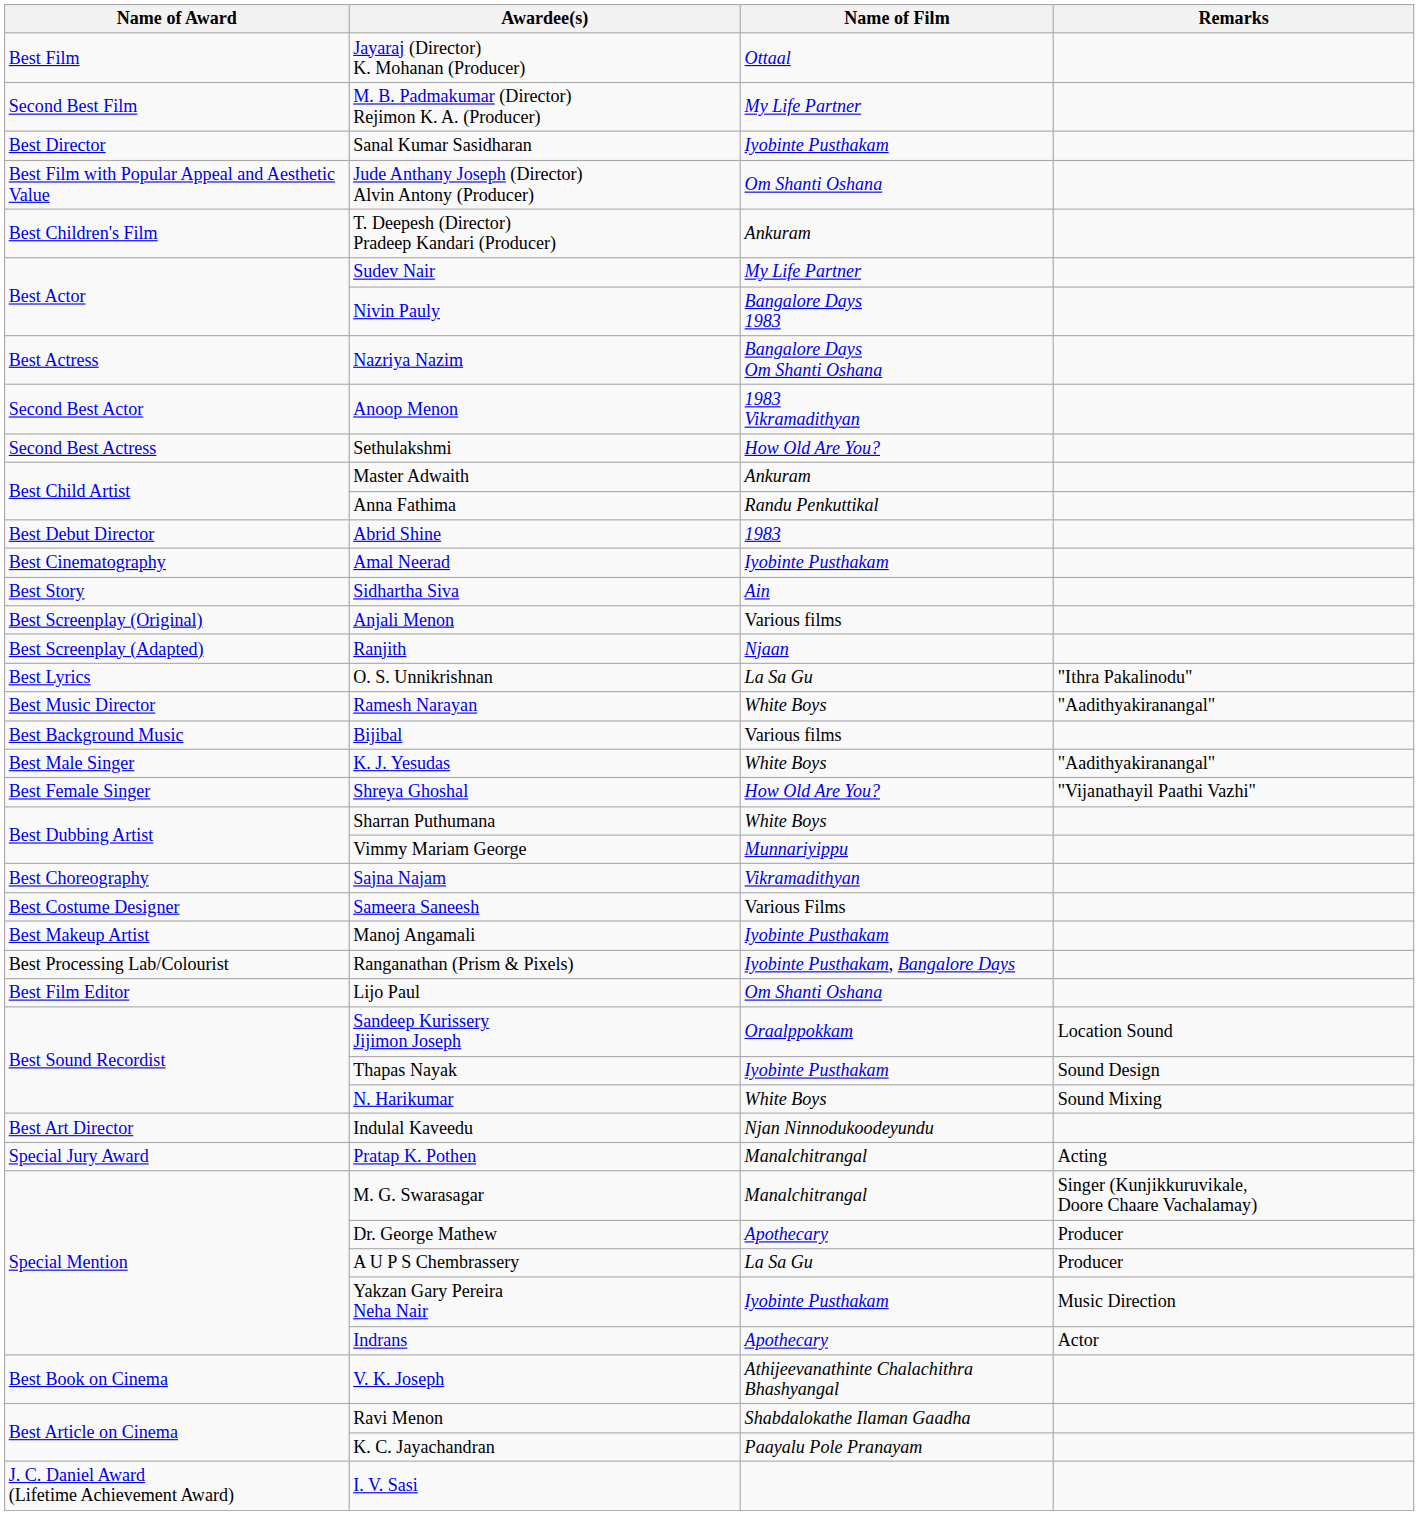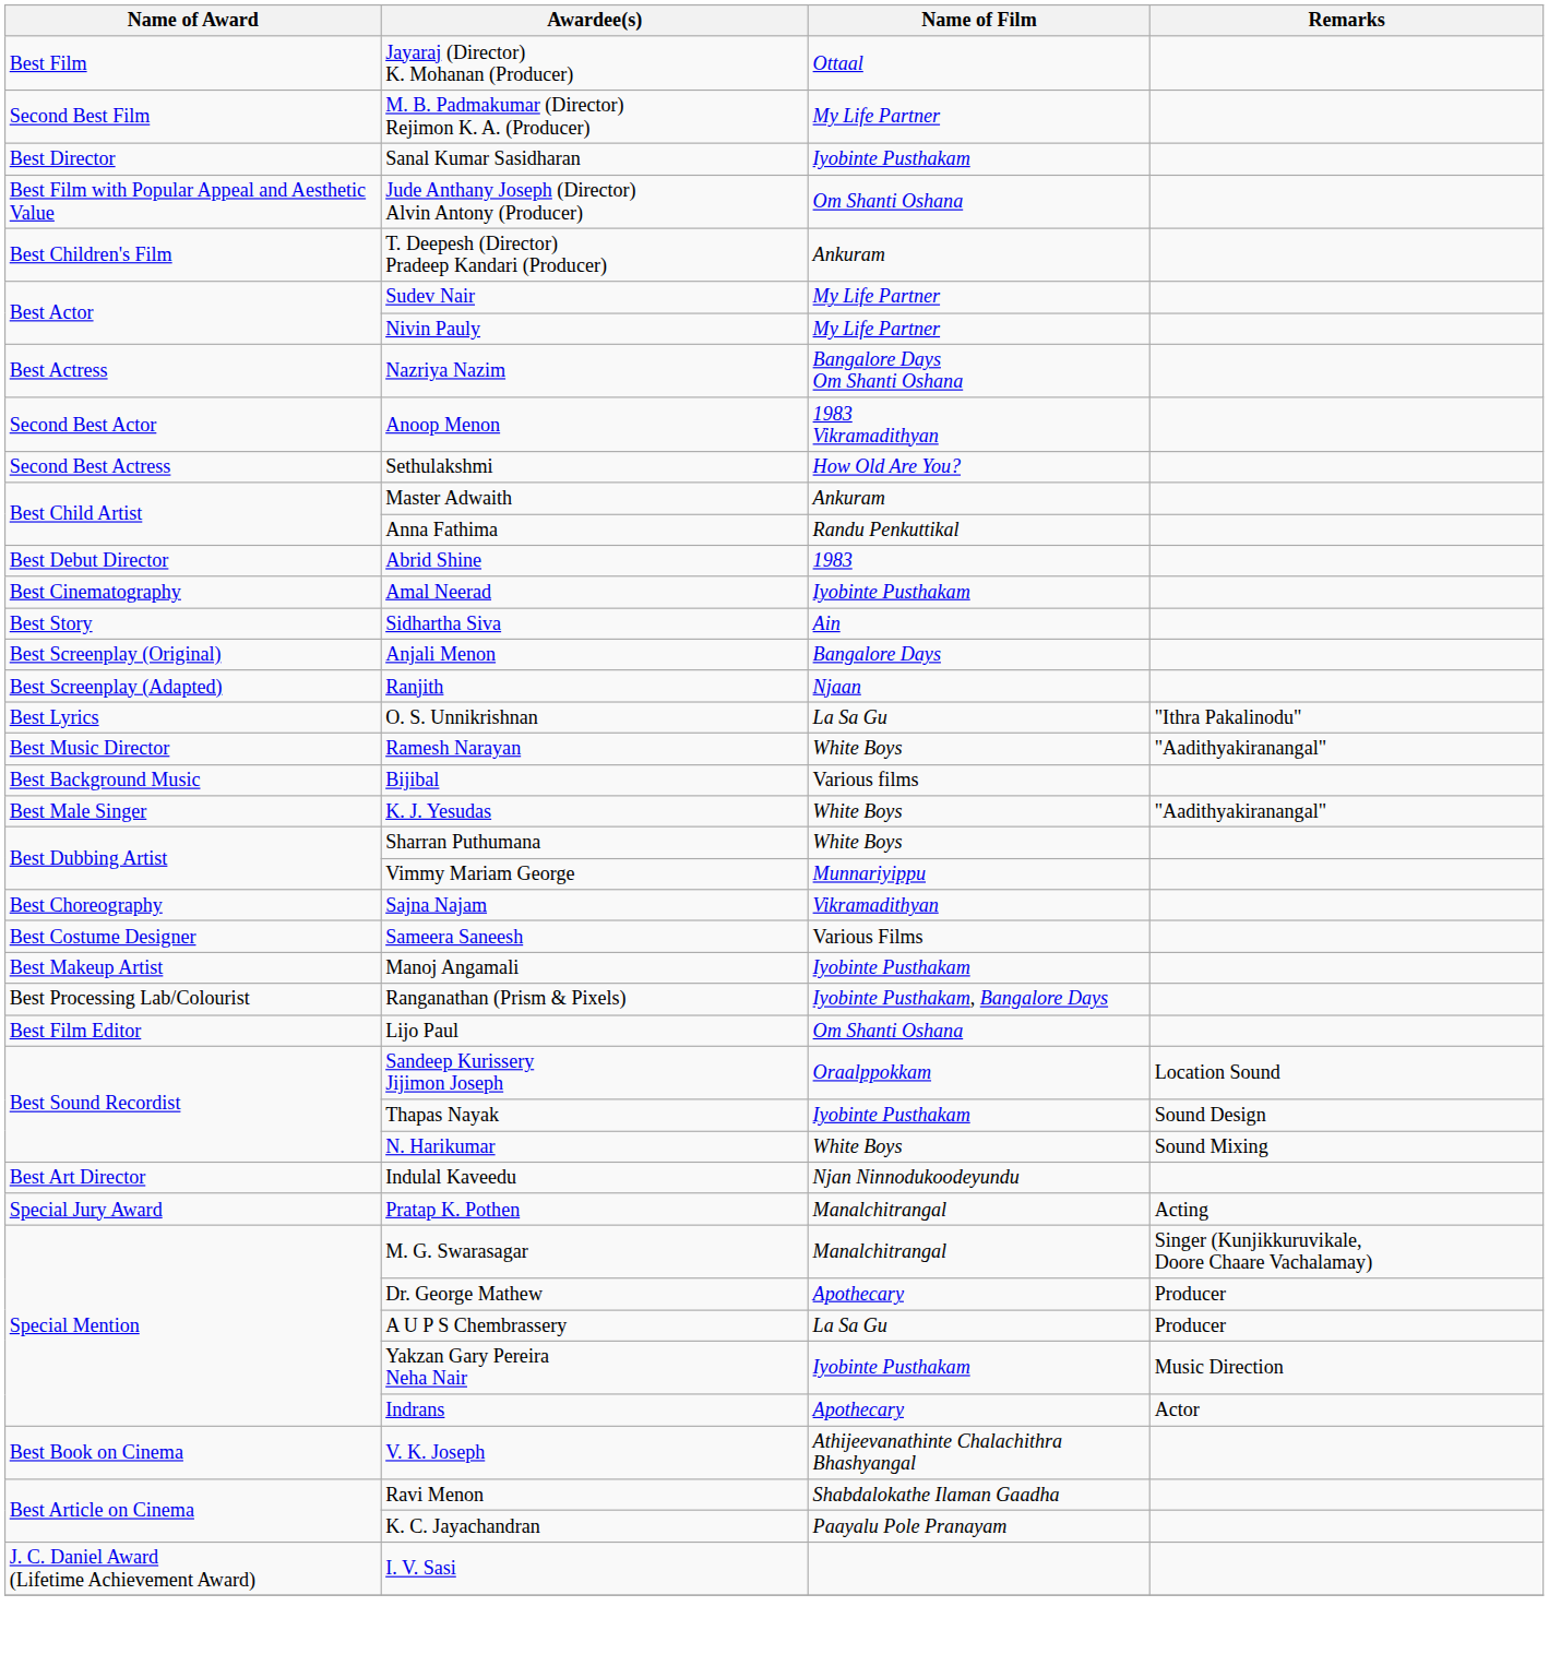 <table class="wikitable sortable">
 <tr>
 <th style="width:22%;">Name of Award</th>
 <th style="width:25%;">Awardee(s)</th>
 <th style="width:20%;">Name of Film</th>
 <th style="width:23%;">Remarks</th>
 </tr>
 <tr>
 <td><a href='#'>Best Film</a></td>
 <td><a href='#'>Jayaraj</a> (Director)<br>K. Mohanan (Producer)</td>
 <td><em><a href='#'>Ottaal</a></em></td>
 <td></td>
 </tr>
 <tr>
 <td><a href='#'>Second Best Film</a></td>
 <td><a href='#'>M. B. Padmakumar</a> (Director)<br>Rejimon K. A. (Producer)</td>
 <td><em><a href='#'>My Life Partner</a></em></td>
 <td></td>
 </tr>
 <tr>
 <td><a href='#'>Best Director</a></td>
 <td>Sanal Kumar Sasidharan</td>
 <td><em><a href='#'>Iyobinte Pusthakam</a></em></td>
 <td></td>
 </tr>
 <tr>
 <td><a href='#'>Best Film with Popular Appeal and Aesthetic Value</a></td>
 <td><a href='#'>Jude Anthany Joseph</a> (Director)<br>Alvin Antony (Producer)</td>
 <td><em><a href='#'>Om Shanti Oshana</a></em></td>
 <td></td>
 </tr>
 <tr>
 <td><a href='#'>Best Children's Film</a></td>
 <td>T. Deepesh (Director)<br>Pradeep Kandari (Producer)</td>
 <td><em>Ankuram</em></td>
 <td></td>
 </tr>
 <tr>
 <td rowspan="2"><a href='#'>Best Actor</a></td>
 <td><a href='#'>Sudev Nair</a></td>
 <td><em><a href='#'>My Life Partner</a></em></td>
 <td></td>
 </tr>
 <tr>
 <td><a href='#'>Nivin Pauly</a></td>
-<td><em><a href='#'>Bangalore Days</a><br><a href='#'>1983</a></em></td>
+<td><em><a href='#'>My Life Partner</a></em></td>
 <td></td>
 </tr>
 <tr>
 <td><a href='#'>Best Actress</a></td>
 <td><a href='#'>Nazriya Nazim</a></td>
 <td><em><a href='#'>Bangalore Days</a><br><a href='#'>Om Shanti Oshana</a></em></td>
 <td></td>
 </tr>
 <tr>
 <td><a href='#'>Second Best Actor</a></td>
 <td><a href='#'>Anoop Menon</a></td>
 <td><em><a href='#'>1983</a><br><a href='#'>Vikramadithyan</a></em></td>
 <td></td>
 </tr>
 <tr>
 <td><a href='#'>Second Best Actress</a></td>
 <td>Sethulakshmi</td>
 <td><em><a href='#'>How Old Are You?</a></em></td>
 <td></td>
 </tr>
 <tr>
 <td rowspan="2"><a href='#'>Best Child Artist</a></td>
 <td>Master Adwaith</td>
 <td><em>Ankuram</em></td>
 <td></td>
 </tr>
 <tr>
 <td>Anna Fathima</td>
 <td><em>Randu Penkuttikal</em></td>
 <td></td>
 </tr>
 <tr>
 <td><a href='#'>Best Debut Director</a></td>
 <td><a href='#'>Abrid Shine</a></td>
 <td><em><a href='#'>1983</a></em></td>
 <td></td>
 </tr>
 <tr>
 <td><a href='#'>Best Cinematography</a></td>
 <td><a href='#'>Amal Neerad</a></td>
 <td><em><a href='#'>Iyobinte Pusthakam</a></em></td>
 <td></td>
 </tr>
 <tr>
 <td><a href='#'>Best Story</a></td>
 <td><a href='#'>Sidhartha Siva</a></td>
 <td><em><a href='#'>Ain</a></em></td>
 <td></td>
 </tr>
 <tr>
 <td><a href='#'>Best Screenplay (Original)</a></td>
 <td><a href='#'>Anjali Menon</a></td>
-<td>Various films</td>
+<td><em><a href='#'>Bangalore Days</a></em></td>
 <td></td>
 </tr>
 <tr>
 <td><a href='#'>Best Screenplay (Adapted)</a></td>
 <td><a href='#'>Ranjith</a></td>
 <td><em><a href='#'>Njaan</a></em></td>
 <td></td>
 </tr>
 <tr>
 <td><a href='#'>Best Lyrics</a></td>
 <td>O. S. Unnikrishnan</td>
 <td><em>La Sa Gu</em></td>
 <td>"Ithra Pakalinodu"</td>
 </tr>
 <tr>
 <td><a href='#'>Best Music Director</a></td>
 <td><a href='#'>Ramesh Narayan</a></td>
 <td><em>White Boys</em></td>
 <td>"Aadithyakiranangal"</td>
 </tr>
 <tr>
 <td><a href='#'>Best Background Music</a></td>
 <td><a href='#'>Bijibal</a></td>
 <td>Various films</td>
 <td></td>
 </tr>
 <tr>
 <td><a href='#'>Best Male Singer</a></td>
 <td><a href='#'>K. J. Yesudas</a></td>
 <td><em>White Boys</em></td>
 <td>"Aadithyakiranangal"</td>
-</tr>
-<tr>
-<td><a href='#'>Best Female Singer</a></td>
-<td><a href='#'>Shreya Ghoshal</a></td>
-<td><em><a href='#'>How Old Are You?</a></em></td>
-<td>"Vijanathayil Paathi Vazhi"</td>
 </tr>
 <tr>
 <td rowspan="2"><a href='#'>Best Dubbing Artist</a></td>
 <td>Sharran Puthumana</td>
 <td><em>White Boys</em></td>
 <td></td>
 </tr>
 <tr>
 <td>Vimmy Mariam George</td>
 <td><em><a href='#'>Munnariyippu</a></em></td>
 <td></td>
 </tr>
 <tr>
 <td><a href='#'>Best Choreography</a></td>
 <td><a href='#'>Sajna Najam</a></td>
 <td><em><a href='#'>Vikramadithyan</a></em></td>
 <td></td>
 </tr>
 <tr>
 <td><a href='#'>Best Costume Designer</a></td>
 <td><a href='#'>Sameera Saneesh</a></td>
 <td>Various Films</td>
 <td></td>
 </tr>
 <tr>
 <td><a href='#'>Best Makeup Artist</a></td>
 <td>Manoj Angamali</td>
 <td><em><a href='#'>Iyobinte Pusthakam</a></em></td>
 <td></td>
 </tr>
 <tr>
 <td>Best Processing Lab/Colourist</td>
 <td>Ranganathan (Prism & Pixels)</td>
 <td><em><a href='#'>Iyobinte Pusthakam</a></em>, <em><a href='#'>Bangalore Days</a></em></td>
 <td></td>
 </tr>
 <tr>
 <td><a href='#'>Best Film Editor</a></td>
 <td>Lijo Paul</td>
 <td><em><a href='#'>Om Shanti Oshana</a></em></td>
 <td></td>
 </tr>
 <tr>
 <td rowspan="3"><a href='#'>Best Sound Recordist</a></td>
 <td><a href='#'>Sandeep Kurissery</a><br><a href='#'>Jijimon Joseph</a></td>
 <td><em><a href='#'>Oraalppokkam</a></em></td>
 <td>Location Sound</td>
 </tr>
 <tr>
 <td>Thapas Nayak</td>
 <td><em><a href='#'>Iyobinte Pusthakam</a></em></td>
 <td>Sound Design</td>
 </tr>
 <tr>
 <td><a href='#'>N. Harikumar</a></td>
 <td><em>White Boys</em></td>
 <td>Sound Mixing</td>
 </tr>
 <tr>
 <td><a href='#'>Best Art Director</a></td>
 <td>Indulal Kaveedu</td>
 <td><em>Njan Ninnodukoodeyundu</em></td>
 </tr>
 <tr>
 <td><a href='#'>Special Jury Award</a></td>
 <td><a href='#'>Pratap K. Pothen</a></td>
 <td><em>Manalchitrangal</em></td>
 <td>Acting</td>
 </tr>
 <tr>
 <td rowspan="5"><a href='#'>Special Mention</a></td>
 <td>M. G. Swarasagar</td>
 <td><em>Manalchitrangal</em></td>
 <td>Singer (Kunjikkuruvikale,<br>Doore Chaare Vachalamay)</td>
 </tr>
 <tr>
 <td>Dr. George Mathew</td>
 <td><em><a href='#'>Apothecary</a></em></td>
 <td>Producer</td>
 </tr>
 <tr>
 <td>A U P S Chembrassery</td>
 <td><em>La Sa Gu</em></td>
 <td>Producer</td>
 </tr>
 <tr>
 <td>Yakzan Gary Pereira<br><a href='#'>Neha Nair</a></td>
 <td><em><a href='#'>Iyobinte Pusthakam</a></em></td>
 <td>Music Direction</td>
 </tr>
 <tr>
 <td><a href='#'>Indrans</a></td>
 <td><em><a href='#'>Apothecary</a></em></td>
 <td>Actor</td>
 </tr>
 <tr>
 <td><a href='#'>Best Book on Cinema</a></td>
 <td><a href='#'>V. K. Joseph</a></td>
 <td><em>Athijeevanathinte Chalachithra Bhashyangal</em></td>
 <td></td>
 </tr>
 <tr>
 <td rowspan="2"><a href='#'>Best Article on Cinema</a></td>
 <td>Ravi Menon</td>
 <td><em>Shabdalokathe Ilaman Gaadha</em></td>
 <td></td>
 </tr>
 <tr>
 <td>K. C. Jayachandran</td>
 <td><em>Paayalu Pole Pranayam</em></td>
 <td></td>
 </tr>
 <tr>
 <td><a href='#'>J. C. Daniel Award</a><br>(Lifetime Achievement Award)</td>
 <td><a href='#'>I. V. Sasi</a></td>
 <td></td>
 <td></td>
 </tr>
 <tr>
 </tr>
 </table>
